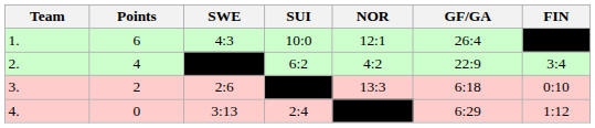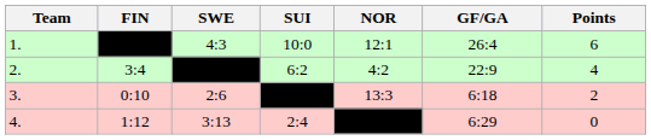 <table class="wikitable" bgcolor="#EFEFFF" width="50%">
 <tr bgcolor="#BCD2EE">
 <th>Team</th>
-<th>Points</th>
+<th>FIN</th>
 <th>SWE</th>
 <th>SUI</th>
 <th>NOR</th>
 <th>GF/GA</th>
-<th>FIN</th>
+<th>Points</th>
 </tr>
 <tr bgcolor="#ccffcc" align="center">
 <td align="left">1. </td>
-<td>6</td>
+<td style="background:#000000;"></td>
 <td>4:3</td>
 <td>10:0</td>
 <td>12:1</td>
 <td>26:4</td>
-<td style="background:#000000;"></td>
+<td>6</td>
 </tr>
 <tr bgcolor="#ccffcc" align="center">
 <td align="left">2. </td>
-<td>4</td>
+<td>3:4</td>
 <td style="background:#000000;"></td>
 <td>6:2</td>
 <td>4:2</td>
 <td>22:9</td>
-<td>3:4</td>
+<td>4</td>
 </tr>
 <tr bgcolor="#ffcccc" align="center">
 <td align="left">3. </td>
-<td>2</td>
+<td>0:10</td>
 <td>2:6</td>
 <td style="background:#000000;"></td>
 <td>13:3</td>
 <td>6:18</td>
-<td>0:10</td>
+<td>2</td>
 </tr>
 <tr bgcolor="#ffcccc" align="center">
 <td align="left">4. </td>
-<td>0</td>
+<td>1:12</td>
 <td>3:13</td>
 <td>2:4</td>
 <td style="background:#000000;"></td>
 <td>6:29</td>
-<td>1:12</td>
+<td>0</td>
 </tr>
 </table>
